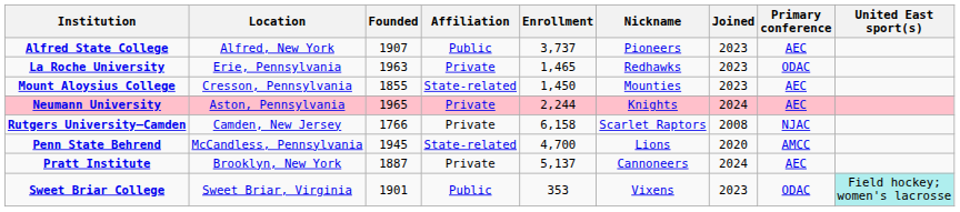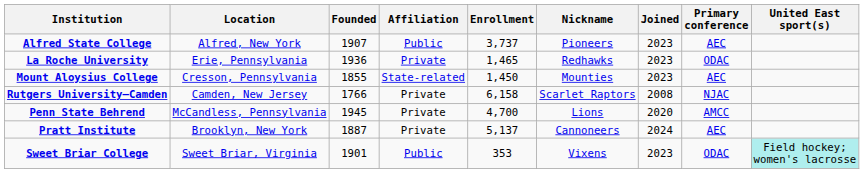 <table class="wikitable sortable" style="text-align:center;">
 <tr>
 <th>Institution</th>
 <th>Location</th>
 <th>Founded</th>
 <th>Affiliation</th>
 <th>Enrollment</th>
 <th>Nickname</th>
 <th>Joined</th>
 <th>Primary<br>conference</th>
 <th>United East<br>sport(s)</th>
 </tr>
 <tr>
 <td><strong><a href='#'>Alfred State College</a></strong></td>
 <td><a href='#'>Alfred, New York</a></td>
 <td>1907</td>
 <td><a href='#'>Public</a></td>
 <td>3,737</td>
 <td><a href='#'>Pioneers</a></td>
 <td>2023</td>
 <td><a href='#'>AEC</a></td>
 <td></td>
 </tr>
 <tr>
 <td><strong><a href='#'>La Roche University</a></strong></td>
 <td><a href='#'>Erie, Pennsylvania</a></td>
-<td>1963</td>
+<td>1936</td>
 <td><a href='#'>Private</a></td>
 <td>1,465</td>
 <td><a href='#'>Redhawks</a></td>
 <td>2023</td>
 <td><a href='#'>ODAC</a></td>
 <td></td>
 </tr>
 <tr>
 <td><strong><a href='#'>Mount Aloysius College</a></strong></td>
 <td><a href='#'>Cresson, Pennsylvania</a></td>
 <td>1855</td>
 <td><a href='#'>State-related</a></td>
 <td>1,450</td>
 <td><a href='#'>Mounties</a></td>
 <td>2023</td>
 <td><a href='#'>AEC</a><br></td>
 <td></td>
 </tr>
-<tr bgcolor=pink>
-<td><strong><a href='#'>Neumann University</a></strong></td>
-<td><a href='#'>Aston, Pennsylvania</a></td>
-<td>1965</td>
-<td><a href='#'>Private</a></td>
-<td>2,244</td>
-<td><a href='#'>Knights</a></td>
-<td>2024</td>
-<td><a href='#'>AEC</a><br></td>
-<td></td>
-</tr>
 <tr>
 <td><strong><a href='#'>Rutgers University–Camden</a></strong></td>
 <td><a href='#'>Camden, New Jersey</a></td>
 <td>1766</td>
 <td>Private</td>
 <td>6,158</td>
 <td><a href='#'>Scarlet Raptors</a></td>
 <td>2008</td>
 <td><a href='#'>NJAC</a></td>
 <td></td>
 </tr>
 <tr>
 <td><strong><a href='#'>Penn State Behrend</a></strong></td>
 <td><a href='#'>McCandless, Pennsylvania</a></td>
 <td>1945</td>
-<td><a href='#'>State-related</a></td>
+<td>Private</td>
 <td>4,700</td>
 <td><a href='#'>Lions</a></td>
 <td>2020</td>
 <td><a href='#'>AMCC</a></td>
 <td></td>
 </tr>
 <tr>
 <td><strong><a href='#'>Pratt Institute</a></strong></td>
 <td><a href='#'>Brooklyn, New York</a></td>
 <td>1887</td>
 <td>Private</td>
 <td>5,137</td>
 <td><a href='#'>Cannoneers</a></td>
 <td>2024</td>
 <td><a href='#'>AEC</a></td>
 <td></td>
 </tr>
 <tr>
 <td><strong><a href='#'>Sweet Briar College</a></strong></td>
 <td><a href='#'>Sweet Briar, Virginia</a></td>
 <td>1901</td>
 <td><a href='#'>Public</a></td>
 <td>353</td>
 <td><a href='#'>Vixens</a></td>
 <td>2023</td>
 <td><a href='#'>ODAC</a></td>
 <td style="background: paleturquoise;">Field hockey;<br>women's lacrosse</td>
 </tr>
 </table>
